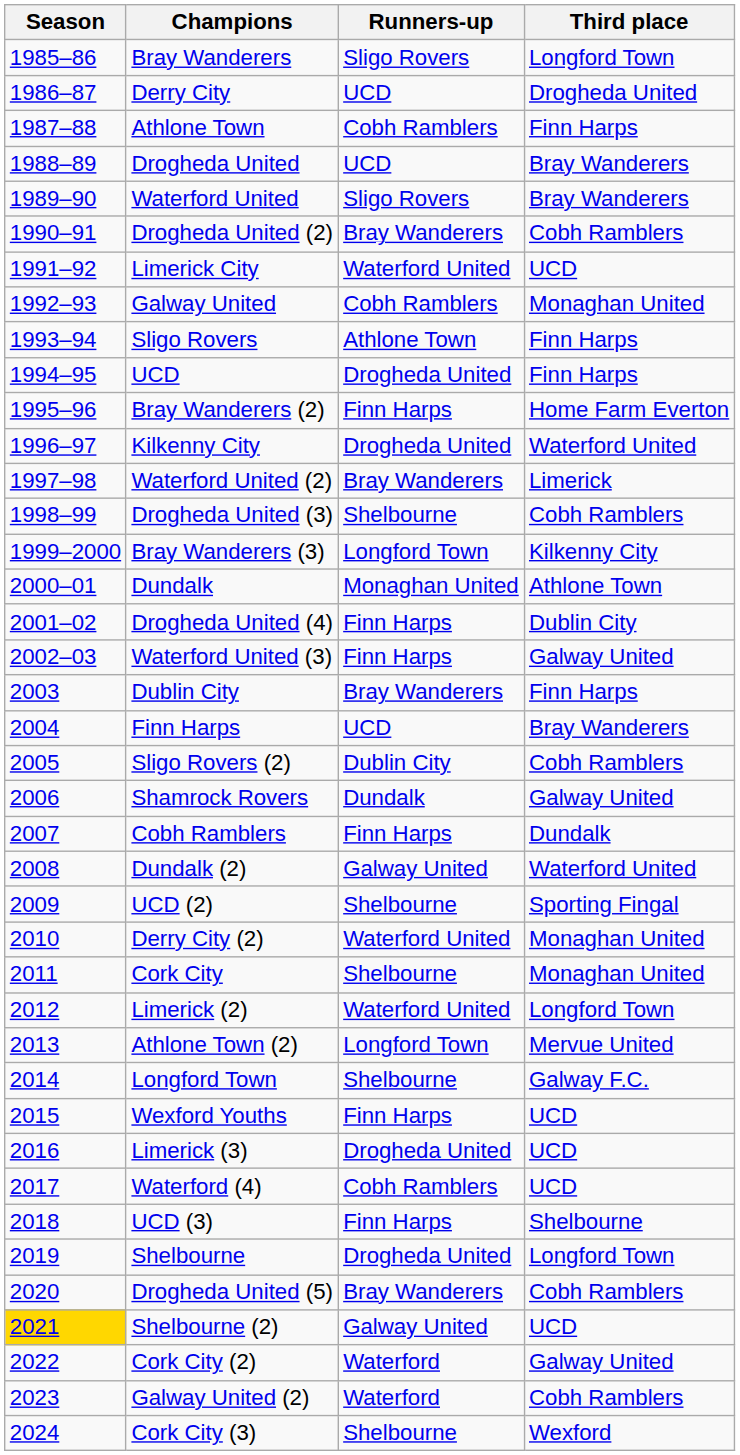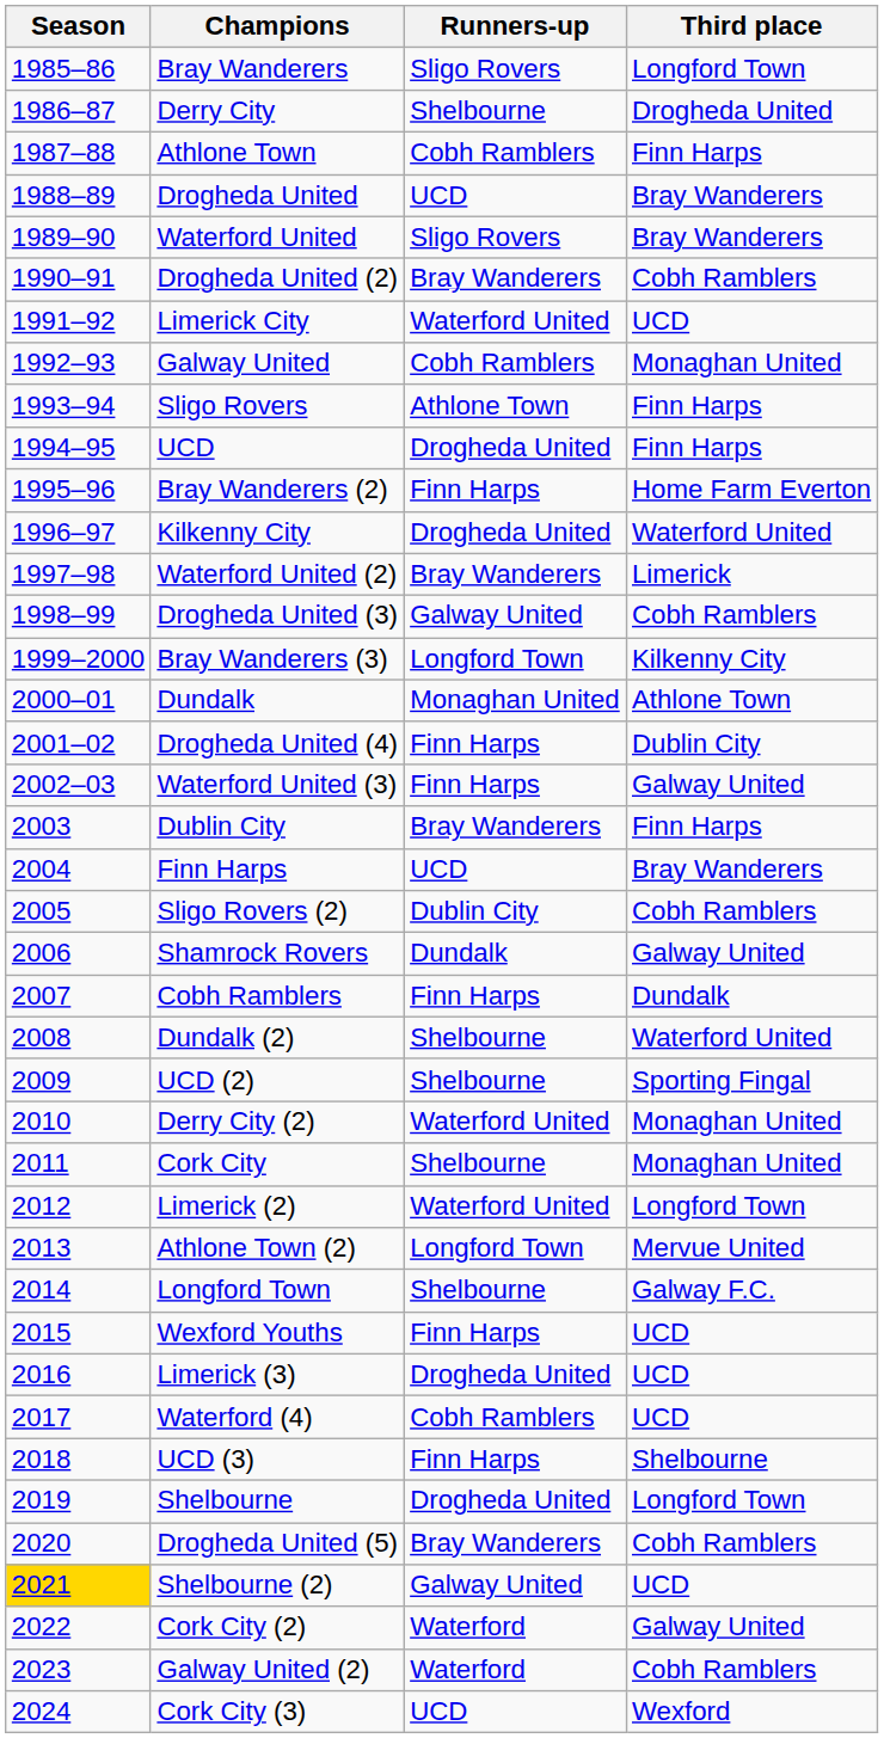 <table class="wikitable sortable">
 <tr>
 <th>Season</th>
 <th>Champions</th>
 <th>Runners-up</th>
 <th>Third place</th>
 </tr>
 <tr>
 <td><a href='#'>1985–86</a></td>
 <td><a href='#'>Bray Wanderers</a></td>
 <td><a href='#'>Sligo Rovers</a></td>
 <td><a href='#'>Longford Town</a></td>
 </tr>
 <tr>
 <td><a href='#'>1986–87</a></td>
 <td><a href='#'>Derry City</a></td>
-<td><a href='#'>UCD</a></td>
+<td><a href='#'>Shelbourne</a></td>
 <td><a href='#'>Drogheda United</a></td>
 </tr>
 <tr>
 <td><a href='#'>1987–88</a></td>
 <td><a href='#'>Athlone Town</a></td>
 <td><a href='#'>Cobh Ramblers</a></td>
 <td><a href='#'>Finn Harps</a></td>
 </tr>
 <tr>
 <td><a href='#'>1988–89</a></td>
 <td><a href='#'>Drogheda United</a></td>
 <td><a href='#'>UCD</a></td>
 <td><a href='#'>Bray Wanderers</a></td>
 </tr>
 <tr>
 <td><a href='#'>1989–90</a></td>
 <td><a href='#'>Waterford United</a></td>
 <td><a href='#'>Sligo Rovers</a></td>
 <td><a href='#'>Bray Wanderers</a></td>
 </tr>
 <tr>
 <td><a href='#'>1990–91</a></td>
 <td><a href='#'>Drogheda United</a> (2)</td>
 <td><a href='#'>Bray Wanderers</a></td>
 <td><a href='#'>Cobh Ramblers</a></td>
 </tr>
 <tr>
 <td><a href='#'>1991–92</a></td>
 <td><a href='#'>Limerick City</a></td>
 <td><a href='#'>Waterford United</a></td>
 <td><a href='#'>UCD</a></td>
 </tr>
 <tr>
 <td><a href='#'>1992–93</a></td>
 <td><a href='#'>Galway United</a></td>
 <td><a href='#'>Cobh Ramblers</a></td>
 <td><a href='#'>Monaghan United</a></td>
 </tr>
 <tr>
 <td><a href='#'>1993–94</a></td>
 <td><a href='#'>Sligo Rovers</a></td>
 <td><a href='#'>Athlone Town</a></td>
 <td><a href='#'>Finn Harps</a></td>
 </tr>
 <tr>
 <td><a href='#'>1994–95</a></td>
 <td><a href='#'>UCD</a></td>
 <td><a href='#'>Drogheda United</a></td>
 <td><a href='#'>Finn Harps</a></td>
 </tr>
 <tr>
 <td><a href='#'>1995–96</a></td>
 <td><a href='#'>Bray Wanderers</a> (2)</td>
 <td><a href='#'>Finn Harps</a></td>
 <td><a href='#'>Home Farm Everton</a></td>
 </tr>
 <tr>
 <td><a href='#'>1996–97</a></td>
 <td><a href='#'>Kilkenny City</a></td>
 <td><a href='#'>Drogheda United</a></td>
 <td><a href='#'>Waterford United</a></td>
 </tr>
 <tr>
 <td><a href='#'>1997–98</a></td>
 <td><a href='#'>Waterford United</a> (2)</td>
 <td><a href='#'>Bray Wanderers</a></td>
 <td><a href='#'>Limerick</a></td>
 </tr>
 <tr>
 <td><a href='#'>1998–99</a></td>
 <td><a href='#'>Drogheda United</a> (3)</td>
-<td><a href='#'>Shelbourne</a></td>
+<td><a href='#'>Galway United</a></td>
 <td><a href='#'>Cobh Ramblers</a></td>
 </tr>
 <tr>
 <td><a href='#'>1999–2000</a></td>
 <td><a href='#'>Bray Wanderers</a> (3)</td>
 <td><a href='#'>Longford Town</a></td>
 <td><a href='#'>Kilkenny City</a></td>
 </tr>
 <tr>
 <td><a href='#'>2000–01</a></td>
 <td><a href='#'>Dundalk</a></td>
 <td><a href='#'>Monaghan United</a></td>
 <td><a href='#'>Athlone Town</a></td>
 </tr>
 <tr>
 <td><a href='#'>2001–02</a></td>
 <td><a href='#'>Drogheda United</a> (4)</td>
 <td><a href='#'>Finn Harps</a></td>
 <td><a href='#'>Dublin City</a></td>
 </tr>
 <tr>
 <td><a href='#'>2002–03</a></td>
 <td><a href='#'>Waterford United</a> (3)</td>
 <td><a href='#'>Finn Harps</a></td>
 <td><a href='#'>Galway United</a></td>
 </tr>
 <tr>
 <td><a href='#'>2003</a></td>
 <td><a href='#'>Dublin City</a></td>
 <td><a href='#'>Bray Wanderers</a></td>
 <td><a href='#'>Finn Harps</a></td>
 </tr>
 <tr>
 <td><a href='#'>2004</a></td>
 <td><a href='#'>Finn Harps</a></td>
 <td><a href='#'>UCD</a></td>
 <td><a href='#'>Bray Wanderers</a></td>
 </tr>
 <tr>
 <td><a href='#'>2005</a></td>
 <td><a href='#'>Sligo Rovers</a> (2)</td>
 <td><a href='#'>Dublin City</a></td>
 <td><a href='#'>Cobh Ramblers</a></td>
 </tr>
 <tr>
 <td><a href='#'>2006</a></td>
 <td><a href='#'>Shamrock Rovers</a></td>
 <td><a href='#'>Dundalk</a></td>
 <td><a href='#'>Galway United</a></td>
 </tr>
 <tr>
 <td><a href='#'>2007</a></td>
 <td><a href='#'>Cobh Ramblers</a></td>
 <td><a href='#'>Finn Harps</a></td>
 <td><a href='#'>Dundalk</a></td>
 </tr>
 <tr>
 <td><a href='#'>2008</a></td>
 <td><a href='#'>Dundalk</a> (2)</td>
-<td><a href='#'>Galway United</a></td>
+<td><a href='#'>Shelbourne</a></td>
 <td><a href='#'>Waterford United</a></td>
 </tr>
 <tr>
 <td><a href='#'>2009</a></td>
 <td><a href='#'>UCD</a> (2)</td>
 <td><a href='#'>Shelbourne</a></td>
 <td><a href='#'>Sporting Fingal</a></td>
 </tr>
 <tr>
 <td><a href='#'>2010</a></td>
 <td><a href='#'>Derry City</a> (2)</td>
 <td><a href='#'>Waterford United</a></td>
 <td><a href='#'>Monaghan United</a></td>
 </tr>
 <tr>
 <td><a href='#'>2011</a></td>
 <td><a href='#'>Cork City</a></td>
 <td><a href='#'>Shelbourne</a></td>
 <td><a href='#'>Monaghan United</a></td>
 </tr>
 <tr>
 <td><a href='#'>2012</a></td>
 <td><a href='#'>Limerick</a> (2)</td>
 <td><a href='#'>Waterford United</a></td>
 <td><a href='#'>Longford Town</a></td>
 </tr>
 <tr>
 <td><a href='#'>2013</a></td>
 <td><a href='#'>Athlone Town</a> (2)</td>
 <td><a href='#'>Longford Town</a></td>
 <td><a href='#'>Mervue United</a></td>
 </tr>
 <tr>
 <td><a href='#'>2014</a></td>
 <td><a href='#'>Longford Town</a></td>
 <td><a href='#'>Shelbourne</a></td>
 <td><a href='#'>Galway F.C.</a></td>
 </tr>
 <tr>
 <td><a href='#'>2015</a></td>
 <td><a href='#'>Wexford Youths</a></td>
 <td><a href='#'>Finn Harps</a></td>
 <td><a href='#'>UCD</a></td>
 </tr>
 <tr>
 <td><a href='#'>2016</a></td>
 <td><a href='#'>Limerick</a> (3)</td>
 <td><a href='#'>Drogheda United</a></td>
 <td><a href='#'>UCD</a></td>
 </tr>
 <tr>
 <td><a href='#'>2017</a></td>
 <td><a href='#'>Waterford</a> (4)</td>
 <td><a href='#'>Cobh Ramblers</a></td>
 <td><a href='#'>UCD</a></td>
 </tr>
 <tr>
 <td><a href='#'>2018</a></td>
 <td><a href='#'>UCD</a> (3)</td>
 <td><a href='#'>Finn Harps</a></td>
 <td><a href='#'>Shelbourne</a></td>
 </tr>
 <tr>
 <td><a href='#'>2019</a></td>
 <td><a href='#'>Shelbourne</a></td>
 <td><a href='#'>Drogheda United</a></td>
 <td><a href='#'>Longford Town</a></td>
 </tr>
 <tr>
 <td><a href='#'>2020</a></td>
 <td><a href='#'>Drogheda United</a> (5)</td>
 <td><a href='#'>Bray Wanderers</a></td>
 <td><a href='#'>Cobh Ramblers</a></td>
 </tr>
 <tr>
 <td style="background: gold;"><a href='#'>2021</a></td>
 <td><a href='#'>Shelbourne</a> (2)</td>
 <td><a href='#'>Galway United</a></td>
 <td><a href='#'>UCD</a></td>
 </tr>
 <tr>
 <td><a href='#'>2022</a></td>
 <td><a href='#'>Cork City</a> (2)</td>
 <td><a href='#'>Waterford</a></td>
 <td><a href='#'>Galway United</a></td>
 </tr>
 <tr>
 <td><a href='#'>2023</a></td>
 <td><a href='#'>Galway United</a> (2)</td>
 <td><a href='#'>Waterford</a></td>
 <td><a href='#'>Cobh Ramblers</a></td>
 </tr>
 <tr>
 <td><a href='#'>2024</a></td>
 <td><a href='#'>Cork City</a> (3)</td>
-<td><a href='#'>Shelbourne</a></td>
+<td><a href='#'>UCD</a></td>
 <td><a href='#'>Wexford</a></td>
 </tr>
 </table>
